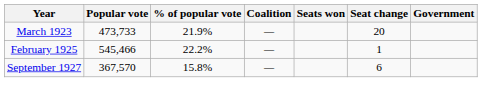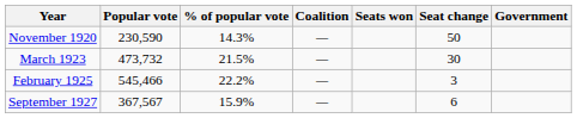 <table class="wikitable" style="text-align:center;"|>
 <tr>
 <th>Year</th>
 <th>Popular vote</th>
 <th>% of popular vote</th>
 <th>Coalition</th>
 <th>Seats won</th>
 <th>Seat change</th>
 <th>Government</th>
 </tr>
 <tr>
-<td><a href='#'>March 1923</a></td>
-<td>473,733</td>
-<td>21.9%</td>
+<td><a href='#'>November 1920</a></td>
+<td>230,590</td>
+<td>14.3%</td>
 <td><em>—</em></td>
 <td></td>
-<td> 20</td>
+<td> 50</td>
+<td></td>
+</tr>
+<tr>
+<td><a href='#'>March 1923</a></td>
+<td>473,732</td>
+<td>21.5%</td>
+<td><em>—</em></td>
+<td></td>
+<td> 30</td>
 <td></td>
 </tr>
 <tr>
 <td><a href='#'>February 1925</a></td>
 <td>545,466</td>
 <td>22.2%</td>
 <td><em>—</em></td>
 <td></td>
-<td> 1</td>
+<td> 3</td>
 <td></td>
 </tr>
 <tr>
 <td><a href='#'>September 1927</a></td>
-<td>367,570</td>
-<td>15.8%</td>
+<td>367,567</td>
+<td>15.9%</td>
 <td><em>—</em></td>
 <td></td>
 <td> 6</td>
 <td></td>
 </tr>
 </table>
